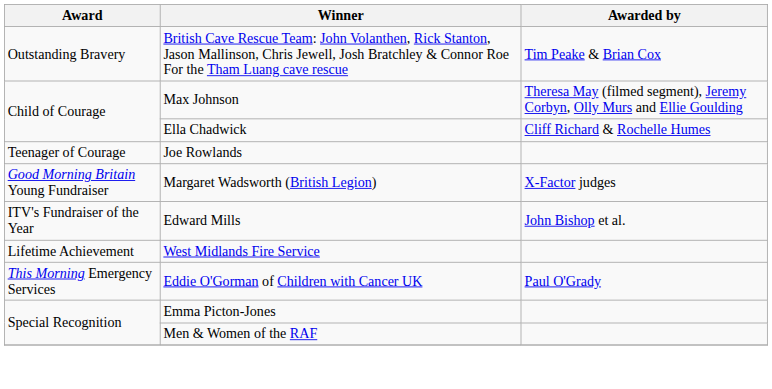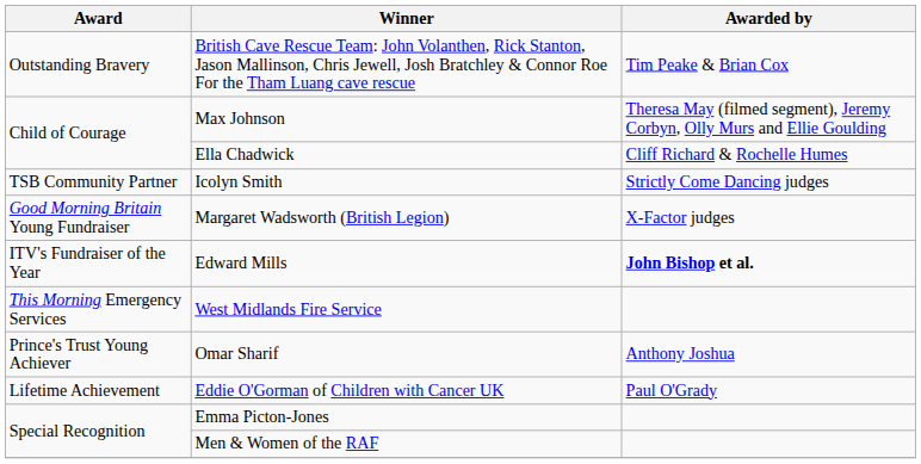 <table class="wikitable sortable">
 <tr>
 <th>Award</th>
 <th>Winner</th>
 <th>Awarded by</th>
 </tr>
 <tr>
 <td>Outstanding Bravery</td>
 <td><a href='#'>British Cave Rescue Team</a>: <a href='#'>John Volanthen</a>, <a href='#'>Rick Stanton</a>, Jason Mallinson, Chris Jewell, Josh Bratchley & Connor Roe <br>For the <a href='#'>Tham Luang cave rescue</a></td>
 <td><a href='#'>Tim Peake</a> & <a href='#'>Brian Cox</a></td>
 </tr>
 <tr>
 <td rowspan=2>Child of Courage</td>
 <td>Max Johnson</td>
 <td><a href='#'>Theresa May</a> (filmed segment), <a href='#'>Jeremy Corbyn</a>, <a href='#'>Olly Murs</a> and <a href='#'>Ellie Goulding</a></td>
 </tr>
 <tr>
 <td>Ella Chadwick</td>
 <td><a href='#'>Cliff Richard</a> & <a href='#'>Rochelle Humes</a></td>
 </tr>
 <tr>
-<td>Teenager of Courage</td>
-<td>Joe Rowlands</td>
-<td></td>
+<td>TSB Community Partner</td>
+<td>Icolyn Smith</td>
+<td><a href='#'>Strictly Come Dancing</a> judges</td>
 </tr>
 <tr>
 <td><em><a href='#'>Good Morning Britain</a></em> Young Fundraiser</td>
 <td>Margaret Wadsworth (<a href='#'>British Legion</a>)</td>
 <td><a href='#'>X-Factor</a> judges</td>
 </tr>
 <tr>
 <td>ITV's Fundraiser of the Year</td>
 <td>Edward Mills</td>
-<td><a href='#'>John Bishop</a> et al.</td>
+<td><strong><a href='#'>John Bishop</a> et al.</strong></td>
 </tr>
 <tr>
-<td>Lifetime Achievement</td>
+<td><em><a href='#'>This Morning</a></em> Emergency Services</td>
 <td><a href='#'>West Midlands Fire Service</a></td>
 <td></td>
 </tr>
 <tr>
-<td><em><a href='#'>This Morning</a></em> Emergency Services</td>
+<td>Prince's Trust Young Achiever</td>
+<td>Omar Sharif</td>
+<td><a href='#'>Anthony Joshua</a></td>
+</tr>
+<tr>
+<td>Lifetime Achievement</td>
 <td><a href='#'>Eddie O'Gorman</a> of <a href='#'>Children with Cancer UK</a></td>
 <td><a href='#'>Paul O'Grady</a></td>
 </tr>
 <tr>
 <td rowspan=2>Special Recognition</td>
 <td>Emma Picton-Jones</td>
 <td></td>
 </tr>
 <tr>
 <td>Men & Women of the <a href='#'>RAF</a></td>
 <td></td>
 </tr>
 <tr>
 </tr>
 </table>
